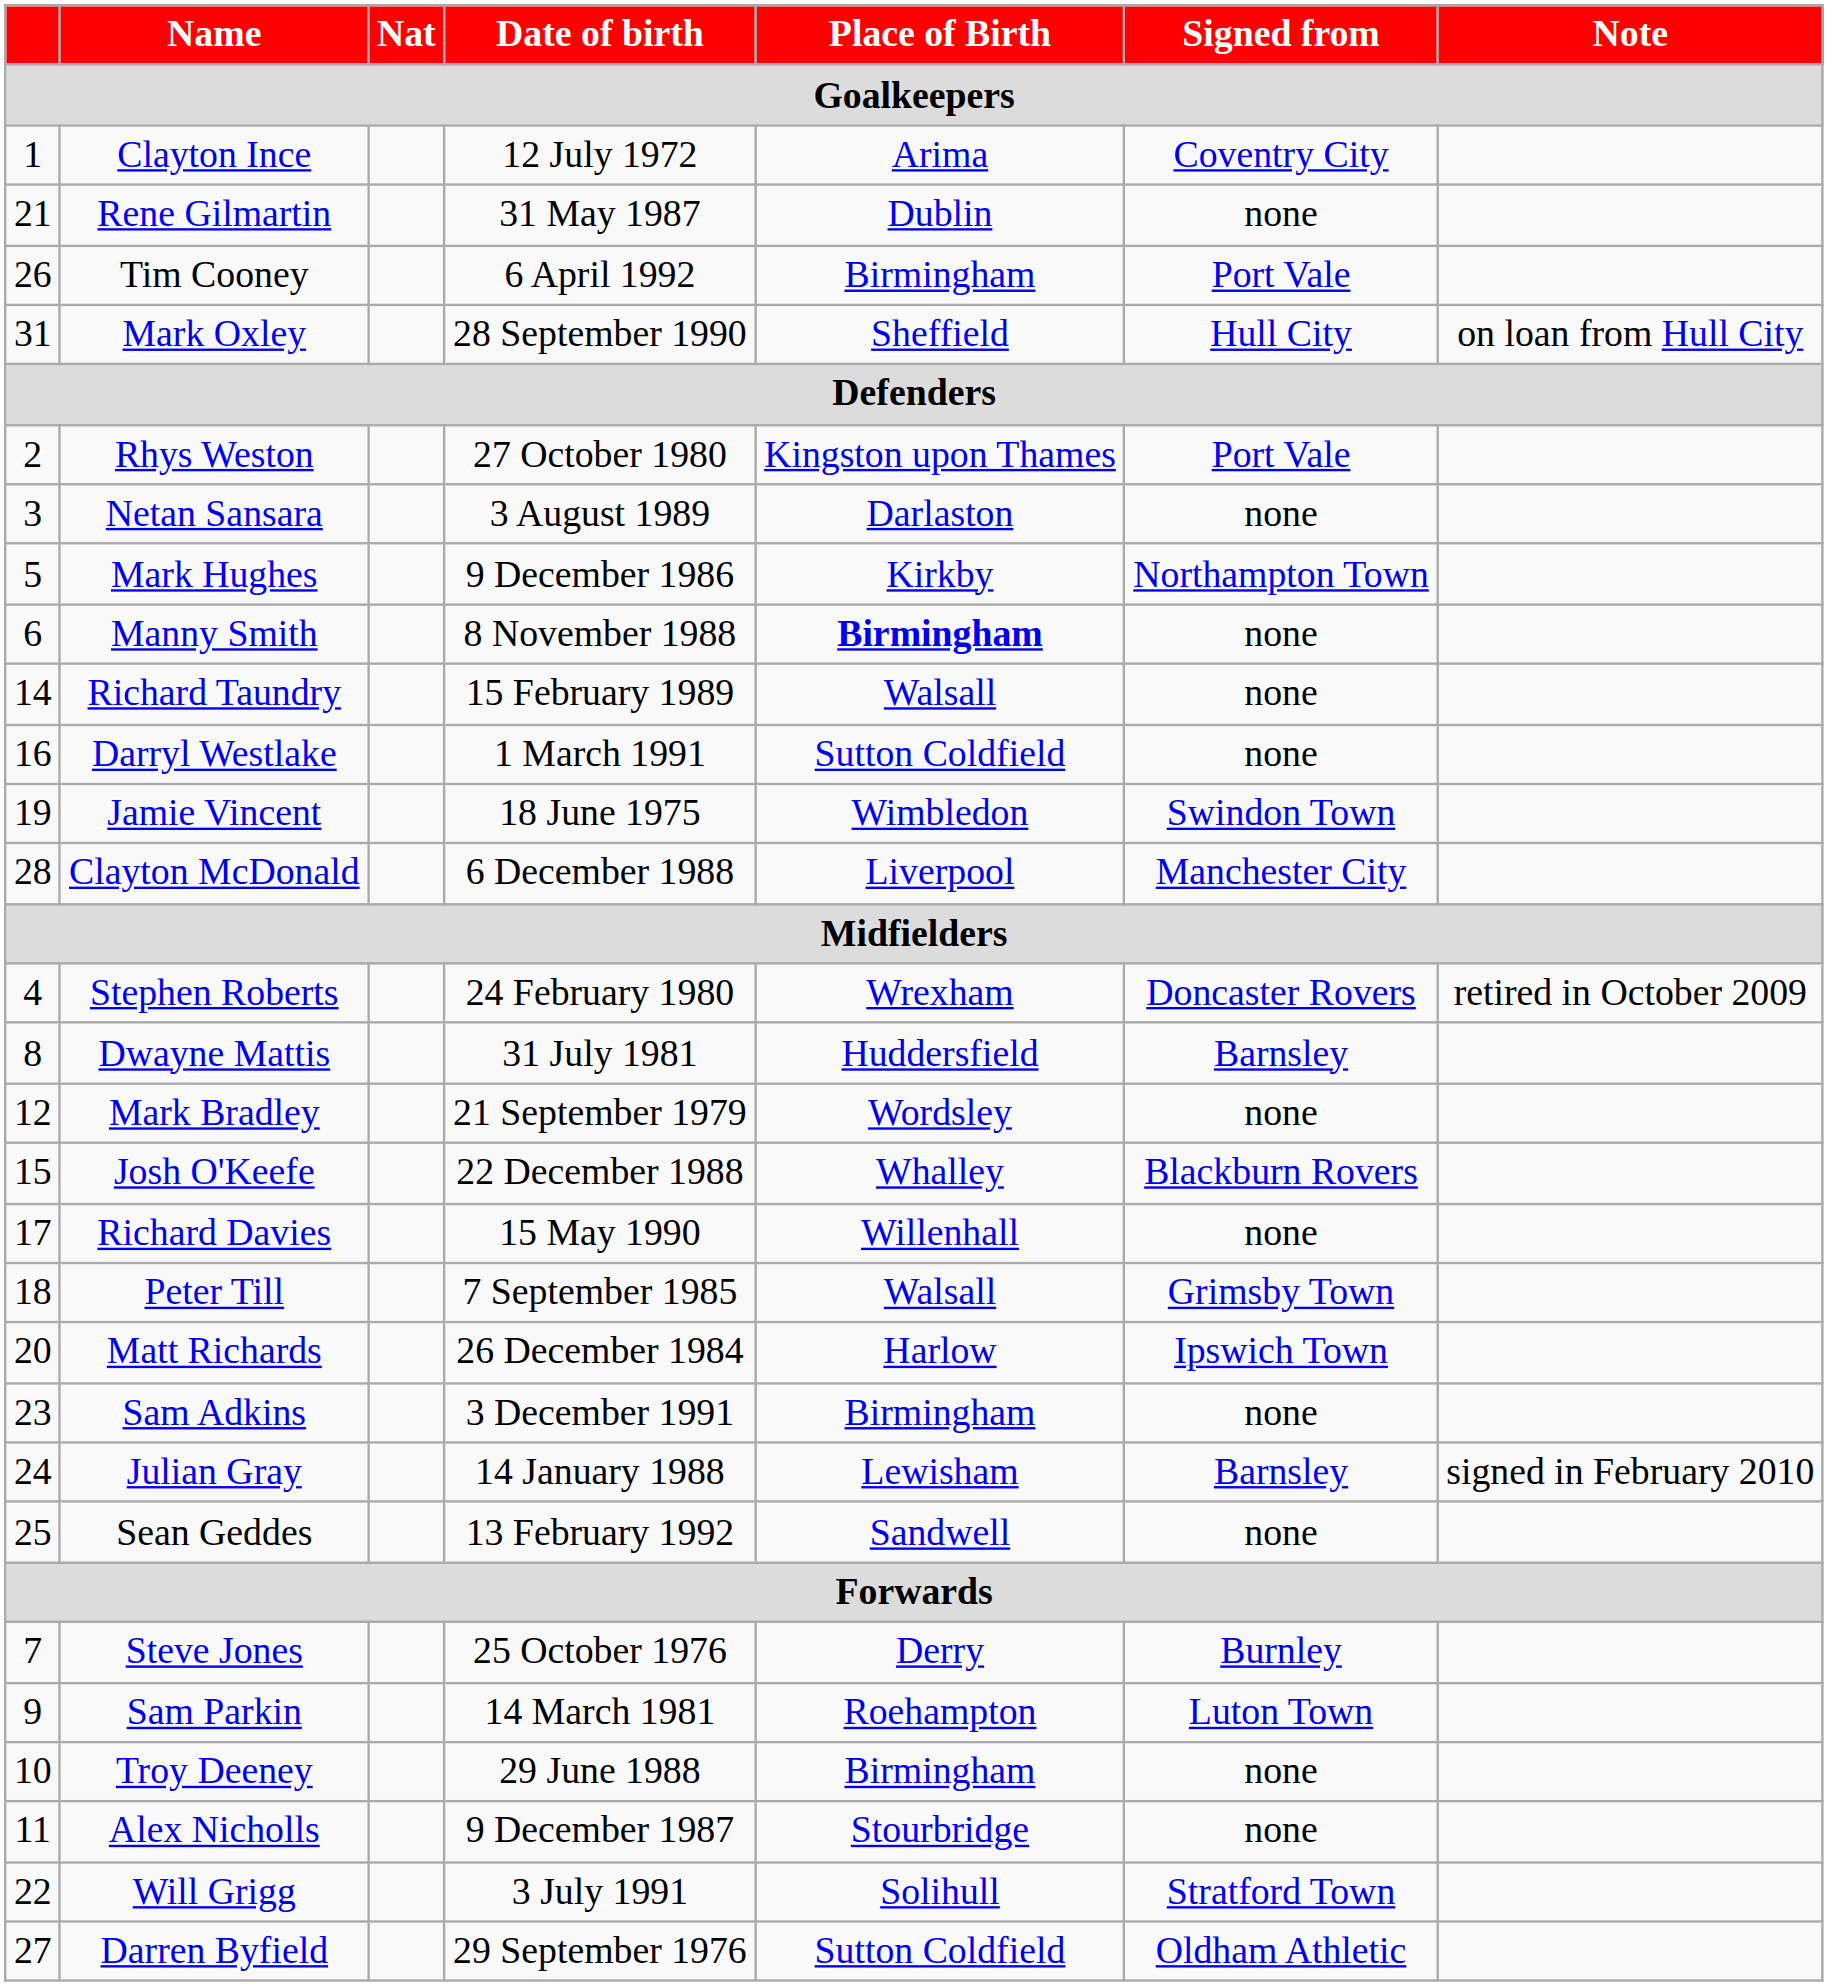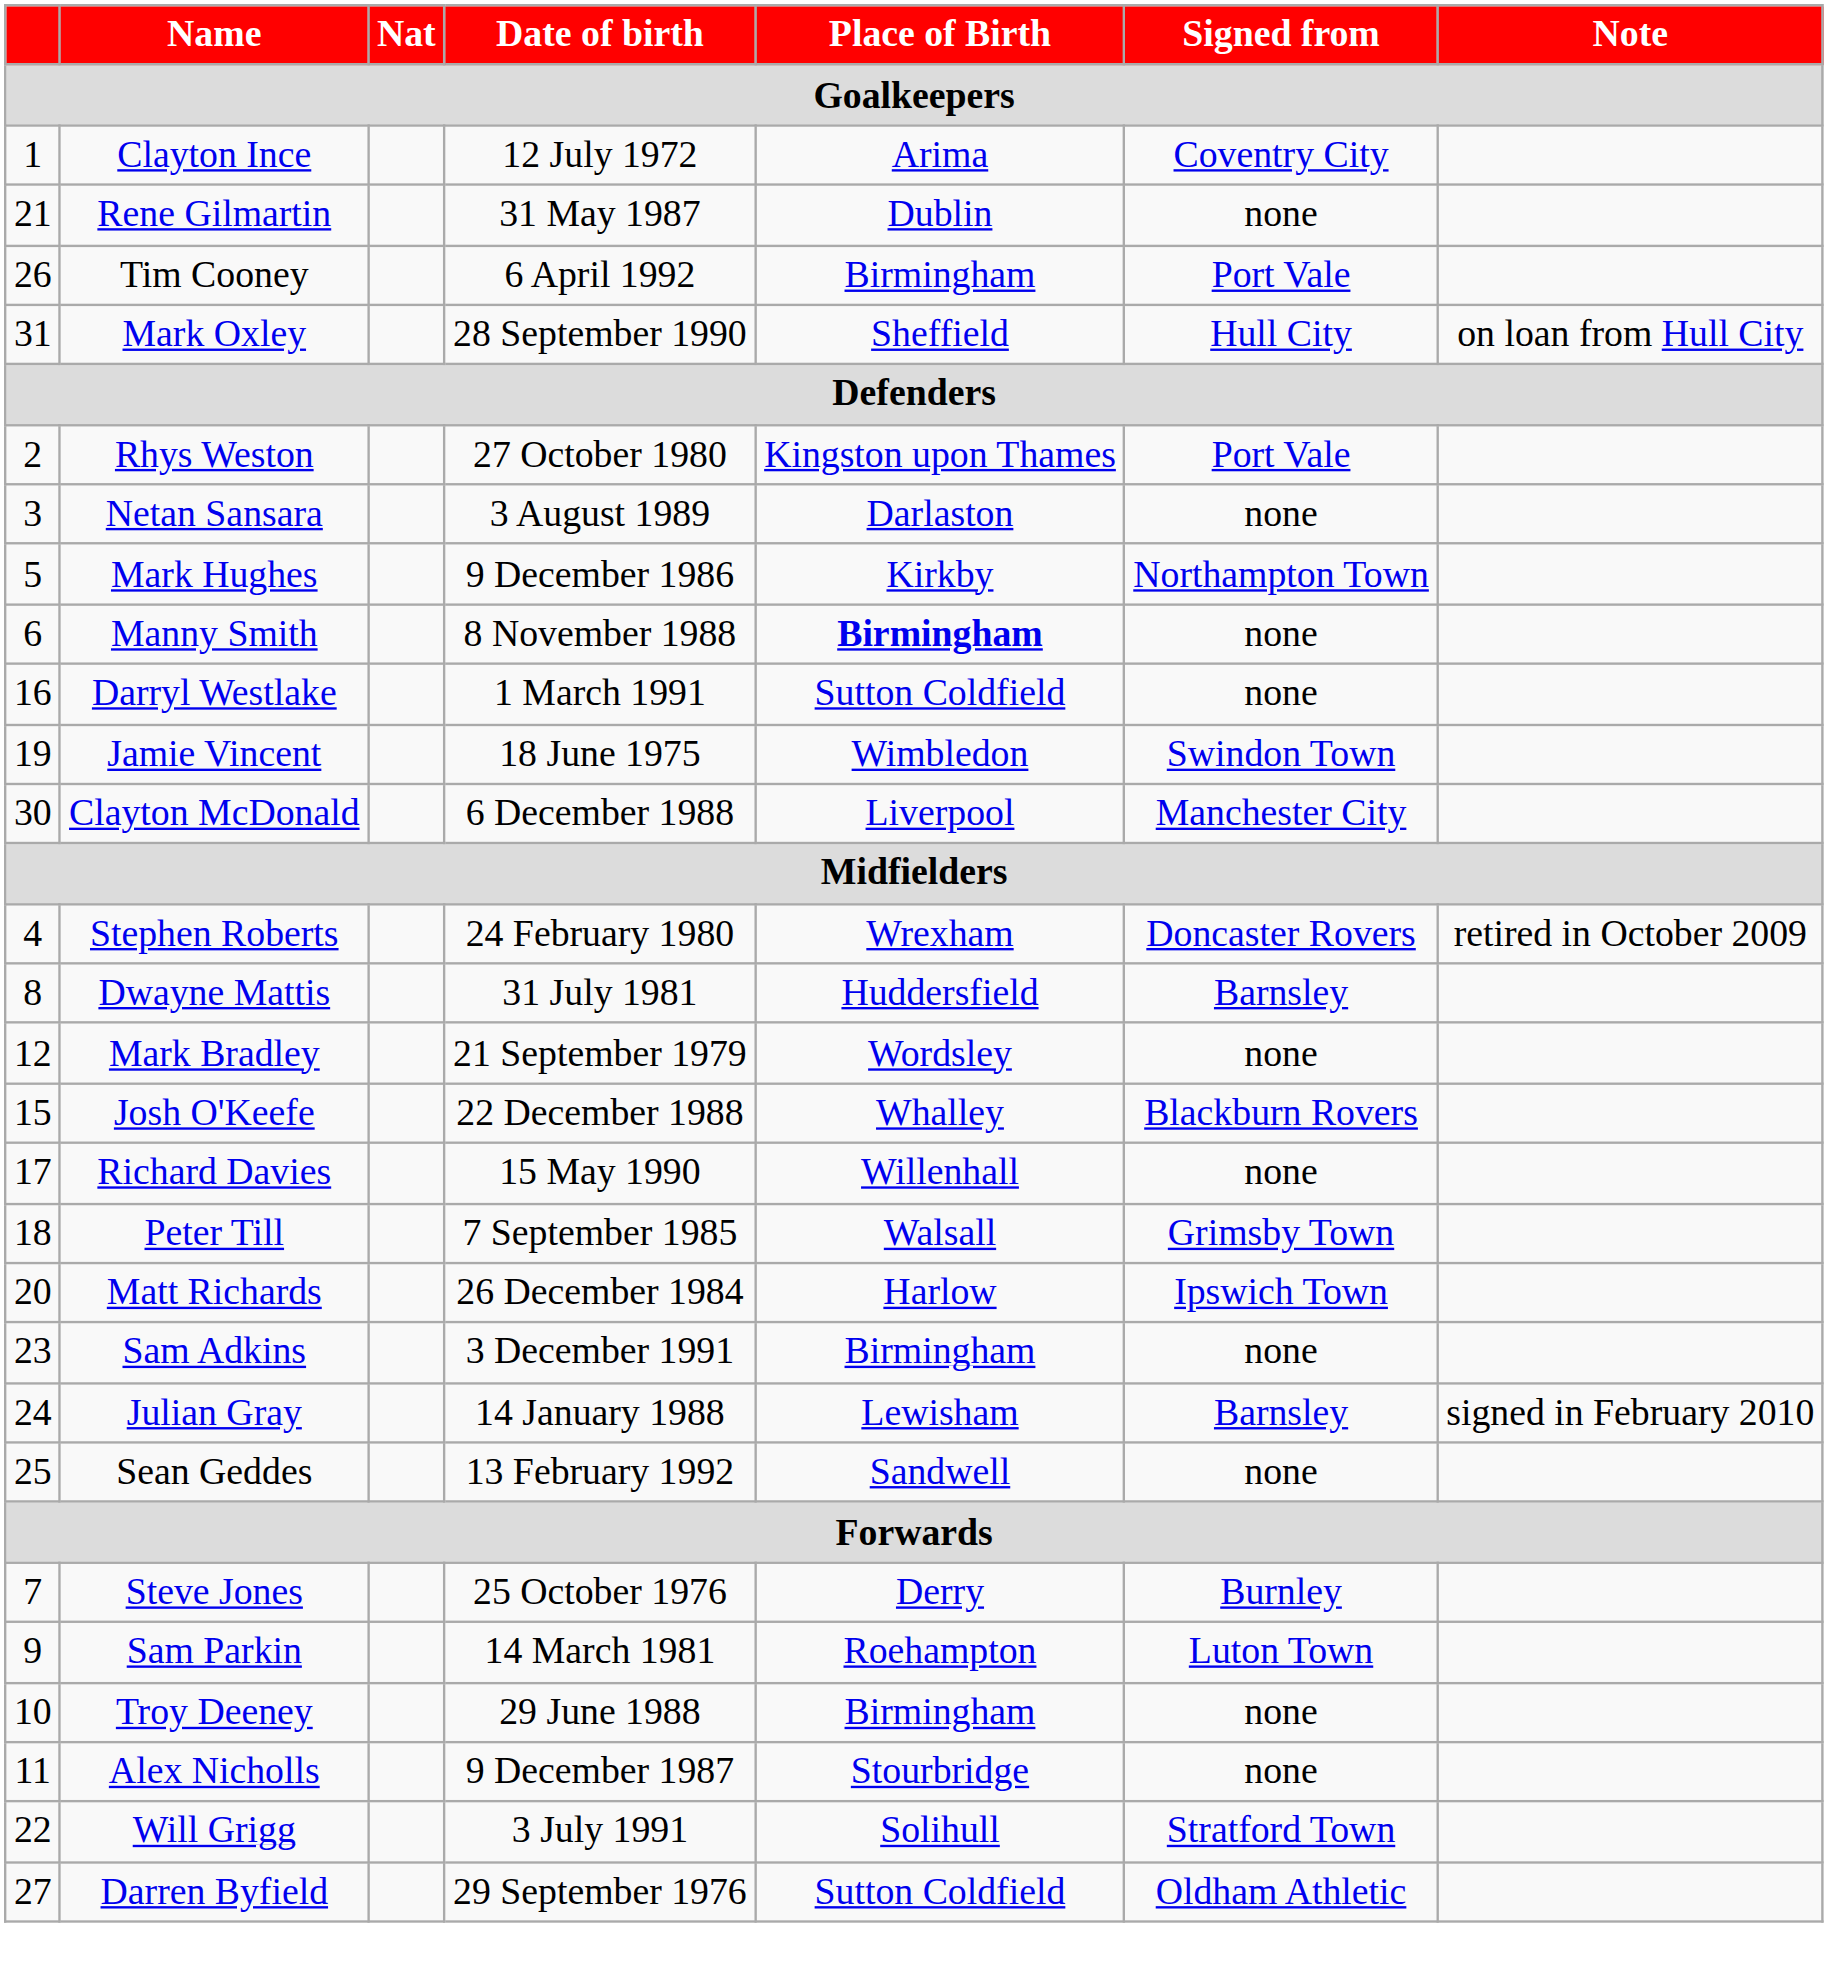 <table class="wikitable" style="text-align:center;">
 <tr>
 <th style="background:#FF0000; color:white; text-align:center;"></th>
 <th style="background:#FF0000; color:white; text-align:center;">Name</th>
 <th style="background:#FF0000; color:white; text-align:center;">Nat</th>
 <th style="background:#FF0000; color:white; text-align:center;">Date of birth</th>
 <th style="background:#FF0000; color:white; text-align:center;">Place of Birth</th>
 <th style="background:#FF0000; color:white; text-align:center;">Signed from</th>
 <th style="background:#FF0000; color:white; text-align:center;">Note</th>
 </tr>
 <tr>
 <th colspan="7" style="background:#dcdcdc; text-align:center;">Goalkeepers</th>
 </tr>
 <tr>
 <td>1</td>
 <td><a href='#'>Clayton Ince</a></td>
 <td></td>
 <td>12 July 1972</td>
 <td><a href='#'>Arima</a></td>
 <td><a href='#'>Coventry City</a></td>
 <td></td>
 </tr>
 <tr>
 <td>21</td>
 <td><a href='#'>Rene Gilmartin</a></td>
 <td></td>
 <td>31 May 1987</td>
 <td><a href='#'>Dublin</a></td>
 <td>none</td>
 <td></td>
 </tr>
 <tr>
 <td>26</td>
 <td>Tim Cooney</td>
 <td></td>
 <td>6 April 1992</td>
 <td><a href='#'>Birmingham</a></td>
 <td><a href='#'>Port Vale</a></td>
 <td></td>
 </tr>
 <tr>
 <td>31</td>
 <td><a href='#'>Mark Oxley</a></td>
 <td></td>
 <td>28 September 1990</td>
 <td><a href='#'>Sheffield</a></td>
 <td><a href='#'>Hull City</a></td>
 <td>on loan from <a href='#'>Hull City</a></td>
 </tr>
 <tr>
 <th colspan="7" style="background:#dcdcdc; text-align:center;">Defenders</th>
 </tr>
 <tr>
 <td>2</td>
 <td><a href='#'>Rhys Weston</a></td>
 <td></td>
 <td>27 October 1980</td>
 <td><a href='#'>Kingston upon Thames</a></td>
 <td><a href='#'>Port Vale</a></td>
 <td></td>
 </tr>
 <tr>
 <td>3</td>
 <td><a href='#'>Netan Sansara</a></td>
 <td></td>
 <td>3 August 1989</td>
 <td><a href='#'>Darlaston</a></td>
 <td>none</td>
 <td></td>
 </tr>
 <tr>
 <td>5</td>
 <td><a href='#'>Mark Hughes</a></td>
 <td></td>
 <td>9 December 1986</td>
 <td><a href='#'>Kirkby</a></td>
 <td><a href='#'>Northampton Town</a></td>
 <td></td>
 </tr>
 <tr>
 <td>6</td>
 <td><a href='#'>Manny Smith</a></td>
 <td></td>
 <td>8 November 1988</td>
 <td><strong><a href='#'>Birmingham</a></strong></td>
 <td>none</td>
 <td></td>
 </tr>
 <tr>
-<td>14</td>
-<td><a href='#'>Richard Taundry</a></td>
-<td></td>
-<td>15 February 1989</td>
-<td><a href='#'>Walsall</a></td>
-<td>none</td>
-<td></td>
-</tr>
-<tr>
 <td>16</td>
 <td><a href='#'>Darryl Westlake</a></td>
 <td></td>
 <td>1 March 1991</td>
 <td><a href='#'>Sutton Coldfield</a></td>
 <td>none</td>
 <td></td>
 </tr>
 <tr>
 <td>19</td>
 <td><a href='#'>Jamie Vincent</a></td>
 <td></td>
 <td>18 June 1975</td>
 <td><a href='#'>Wimbledon</a></td>
 <td><a href='#'>Swindon Town</a></td>
 <td></td>
 </tr>
 <tr>
-<td>28</td>
+<td>30</td>
 <td><a href='#'>Clayton McDonald</a></td>
 <td></td>
 <td>6 December 1988</td>
 <td><a href='#'>Liverpool</a></td>
 <td><a href='#'>Manchester City</a></td>
 <td></td>
 </tr>
 <tr>
 <th colspan="7" style="background:#dcdcdc; text-align:center;">Midfielders</th>
 </tr>
 <tr>
 <td>4</td>
 <td><a href='#'>Stephen Roberts</a></td>
 <td></td>
 <td>24 February 1980</td>
 <td><a href='#'>Wrexham</a></td>
 <td><a href='#'>Doncaster Rovers</a></td>
 <td>retired in October 2009</td>
 </tr>
 <tr>
 <td>8</td>
 <td><a href='#'>Dwayne Mattis</a></td>
 <td></td>
 <td>31 July 1981</td>
 <td><a href='#'>Huddersfield</a></td>
 <td><a href='#'>Barnsley</a></td>
 <td></td>
 </tr>
 <tr>
 <td>12</td>
 <td><a href='#'>Mark Bradley</a></td>
 <td></td>
 <td>21 September 1979</td>
 <td><a href='#'>Wordsley</a></td>
 <td>none</td>
 <td></td>
 </tr>
 <tr>
 <td>15</td>
 <td><a href='#'>Josh O'Keefe</a></td>
 <td></td>
 <td>22 December 1988</td>
 <td><a href='#'>Whalley</a></td>
 <td><a href='#'>Blackburn Rovers</a></td>
 <td></td>
 </tr>
 <tr>
 <td>17</td>
 <td><a href='#'>Richard Davies</a></td>
 <td></td>
 <td>15 May 1990</td>
 <td><a href='#'>Willenhall</a></td>
 <td>none</td>
 <td></td>
 </tr>
 <tr>
 <td>18</td>
 <td><a href='#'>Peter Till</a></td>
 <td></td>
 <td>7 September 1985</td>
 <td><a href='#'>Walsall</a></td>
 <td><a href='#'>Grimsby Town</a></td>
 <td></td>
 </tr>
 <tr>
 <td>20</td>
 <td><a href='#'>Matt Richards</a></td>
 <td></td>
 <td>26 December 1984</td>
 <td><a href='#'>Harlow</a></td>
 <td><a href='#'>Ipswich Town</a></td>
 <td></td>
 </tr>
 <tr>
 <td>23</td>
 <td><a href='#'>Sam Adkins</a></td>
 <td></td>
 <td>3 December 1991</td>
 <td><a href='#'>Birmingham</a></td>
 <td>none</td>
 <td></td>
 </tr>
 <tr>
 <td>24</td>
 <td><a href='#'>Julian Gray</a></td>
 <td></td>
 <td>14 January 1988</td>
 <td><a href='#'>Lewisham</a></td>
 <td><a href='#'>Barnsley</a></td>
 <td>signed in February 2010</td>
 </tr>
 <tr>
 <td>25</td>
 <td>Sean Geddes</td>
 <td></td>
 <td>13 February 1992</td>
 <td><a href='#'>Sandwell</a></td>
 <td>none</td>
 <td></td>
 </tr>
 <tr>
 <th colspan="7" style="background:#dcdcdc; text-align:center;">Forwards</th>
 </tr>
 <tr>
 <td>7</td>
 <td><a href='#'>Steve Jones</a></td>
 <td></td>
 <td>25 October 1976</td>
 <td><a href='#'>Derry</a></td>
 <td><a href='#'>Burnley</a></td>
 <td></td>
 </tr>
 <tr>
 <td>9</td>
 <td><a href='#'>Sam Parkin</a></td>
 <td></td>
 <td>14 March 1981</td>
 <td><a href='#'>Roehampton</a></td>
 <td><a href='#'>Luton Town</a></td>
 <td></td>
 </tr>
 <tr>
 <td>10</td>
 <td><a href='#'>Troy Deeney</a></td>
 <td></td>
 <td>29 June 1988</td>
 <td><a href='#'>Birmingham</a></td>
 <td>none</td>
 <td></td>
 </tr>
 <tr>
 <td>11</td>
 <td><a href='#'>Alex Nicholls</a></td>
 <td></td>
 <td>9 December 1987</td>
 <td><a href='#'>Stourbridge</a></td>
 <td>none</td>
 <td></td>
 </tr>
 <tr>
 <td>22</td>
 <td><a href='#'>Will Grigg</a></td>
 <td></td>
 <td>3 July 1991</td>
 <td><a href='#'>Solihull</a></td>
 <td><a href='#'>Stratford Town</a></td>
 <td></td>
 </tr>
 <tr>
 <td>27</td>
 <td><a href='#'>Darren Byfield</a></td>
 <td></td>
 <td>29 September 1976</td>
 <td><a href='#'>Sutton Coldfield</a></td>
 <td><a href='#'>Oldham Athletic</a></td>
 <td></td>
 </tr>
 </table>
